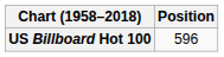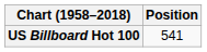 <table class="wikitable plainrowheaders">
 <tr>
 <th>Chart (1958–2018)</th>
 <th>Position</th>
 </tr>
 <tr>
 <th scope="row">US <em>Billboard</em> Hot 100</th>
-<td style="text-align:center;">596</td>
+<td style="text-align:center;">541</td>
 </tr>
 </table>
